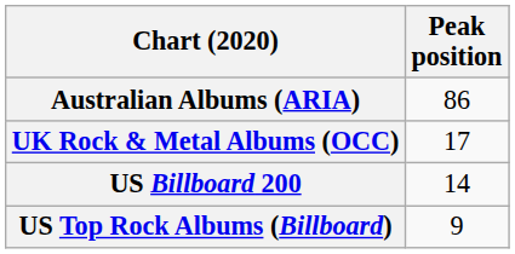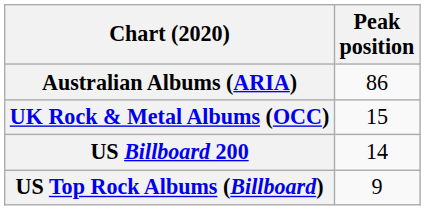 <table class="wikitable sortable plainrowheaders" style="text-align:center">
 <tr>
 <th scope="col">Chart (2020)</th>
 <th scope="col">Peak<br>position</th>
 </tr>
 <tr>
 <th scope="row">Australian Albums (<a href='#'>ARIA</a>)</th>
 <td>86</td>
 </tr>
 <tr>
 <th scope="row"><a href='#'>UK Rock & Metal Albums</a> (<a href='#'>OCC</a>)</th>
-<td>17</td>
+<td>15</td>
 </tr>
 <tr>
 <th scope="row">US <a href='#'><em>Billboard</em> 200</a></th>
 <td>14</td>
 </tr>
 <tr>
 <th scope="row">US <a href='#'>Top Rock Albums</a> (<em><a href='#'>Billboard</a></em>)</th>
 <td>9</td>
 </tr>
 </table>
